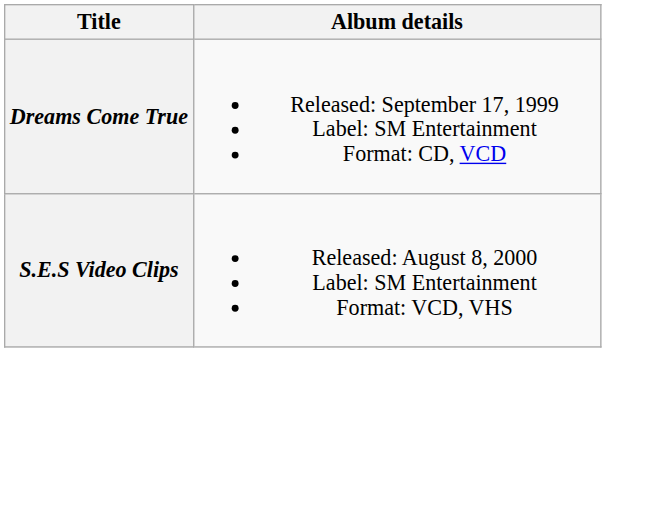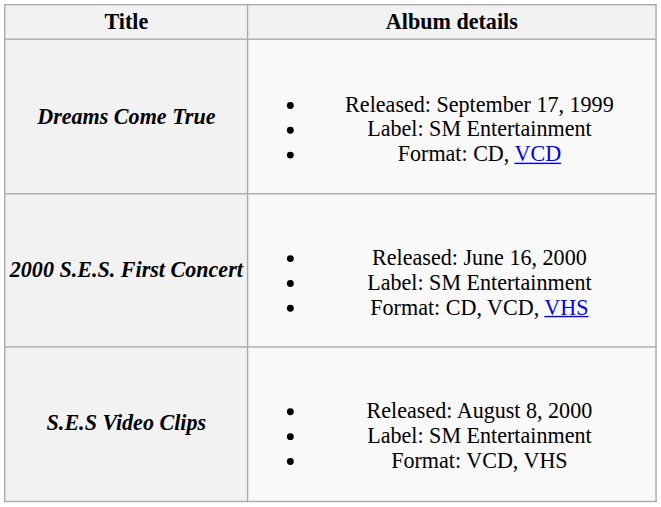 <table class="wikitable plainrowheaders" style="text-align:center;">
 <tr>
 <th scope="col" rowspan="1">Title</th>
 <th scope="col" rowspan="1" style="width:18em;">Album details</th>
 </tr>
 <tr>
 <th scope="row"><em>Dreams Come True</em></th>
 <td><br><ul><li>Released: September 17, 1999</li><li>Label: SM Entertainment</li><li>Format: CD, <a href='#'>VCD</a></li></ul></td>
 </tr>
 <tr>
+<th scope="row"><em>2000 S.E.S. First Concert</em></th>
+<td><br><ul><li>Released: June 16, 2000</li><li>Label: SM Entertainment</li><li>Format: CD, VCD, <a href='#'>VHS</a></li></ul></td>
+</tr>
+<tr>
 <th scope="row"><em>S.E.S Video Clips</em></th>
 <td><br><ul><li>Released: August 8, 2000</li><li>Label: SM Entertainment</li><li>Format: VCD, VHS</li></ul></td>
 </tr>
 </table>
